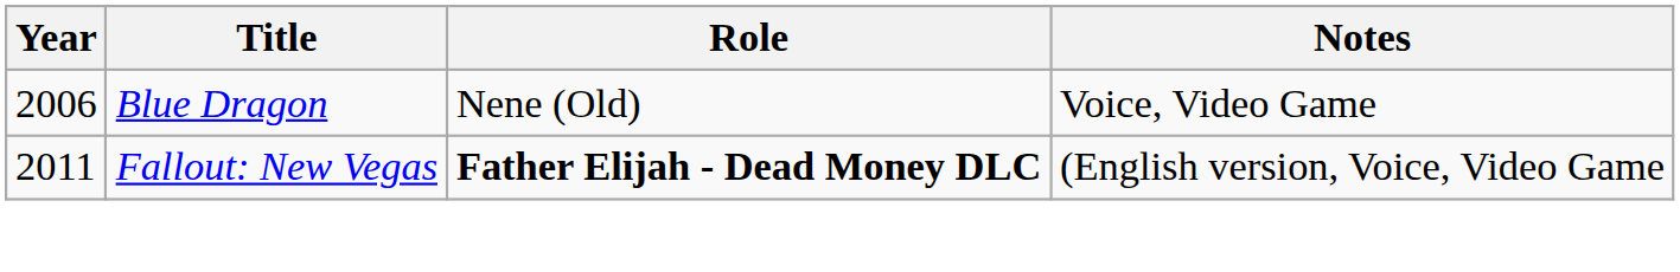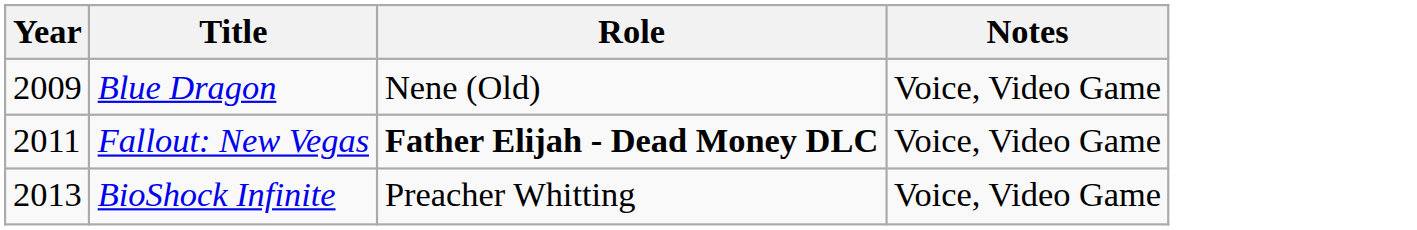 <table class="wikitable sortable">
 <tr>
 <th>Year</th>
 <th>Title</th>
 <th>Role</th>
 <th class="unsortable">Notes</th>
 </tr>
 <tr>
-<td>2006</td>
+<td>2009</td>
 <td><em><a href='#'>Blue Dragon</a></em></td>
 <td>Nene (Old)</td>
 <td>Voice, Video Game</td>
 </tr>
 <tr>
 <td>2011</td>
 <td><em><a href='#'>Fallout: New Vegas</a></em></td>
 <td><strong>Father Elijah - Dead Money DLC</strong></td>
-<td>(English version, Voice, Video Game</td>
+<td>Voice, Video Game</td>
+</tr>
+<tr>
+<td>2013</td>
+<td><em><a href='#'>BioShock Infinite</a></em></td>
+<td>Preacher Whitting</td>
+<td>Voice, Video Game</td>
 </tr>
 </table>
